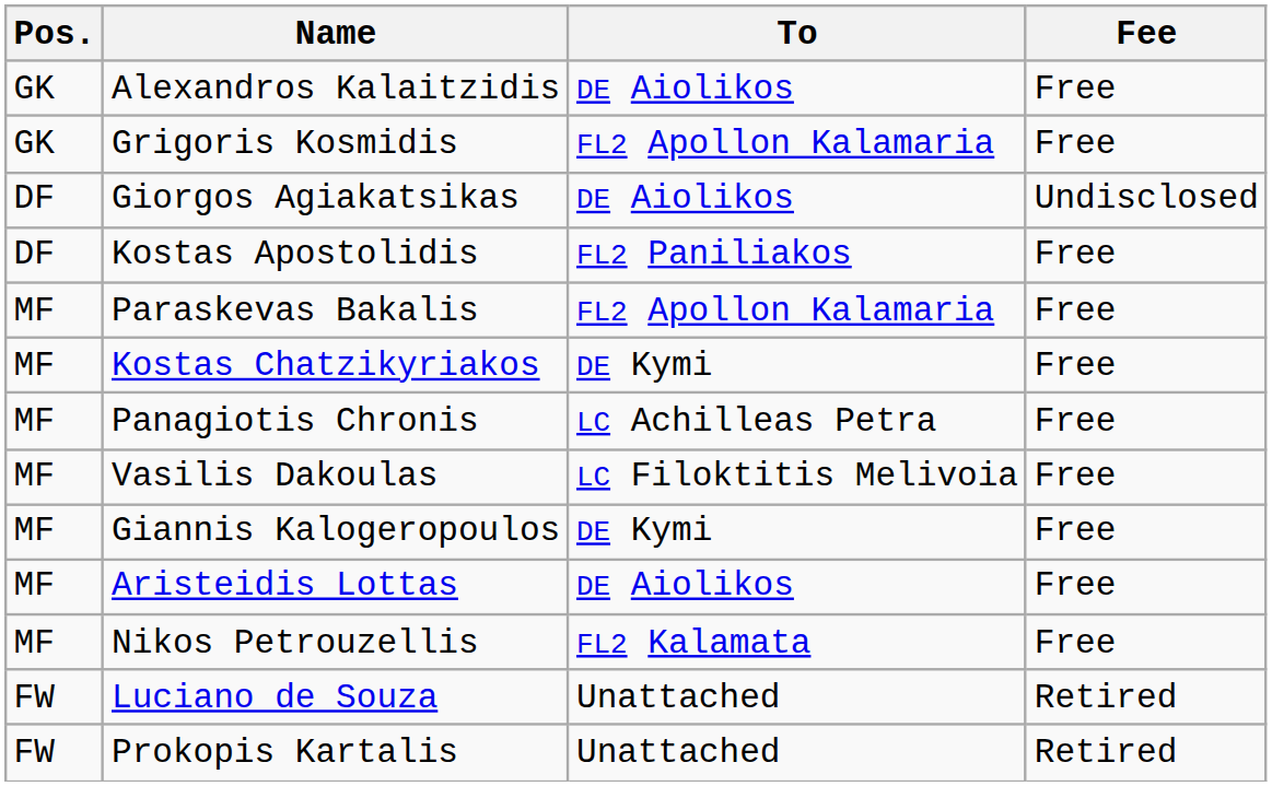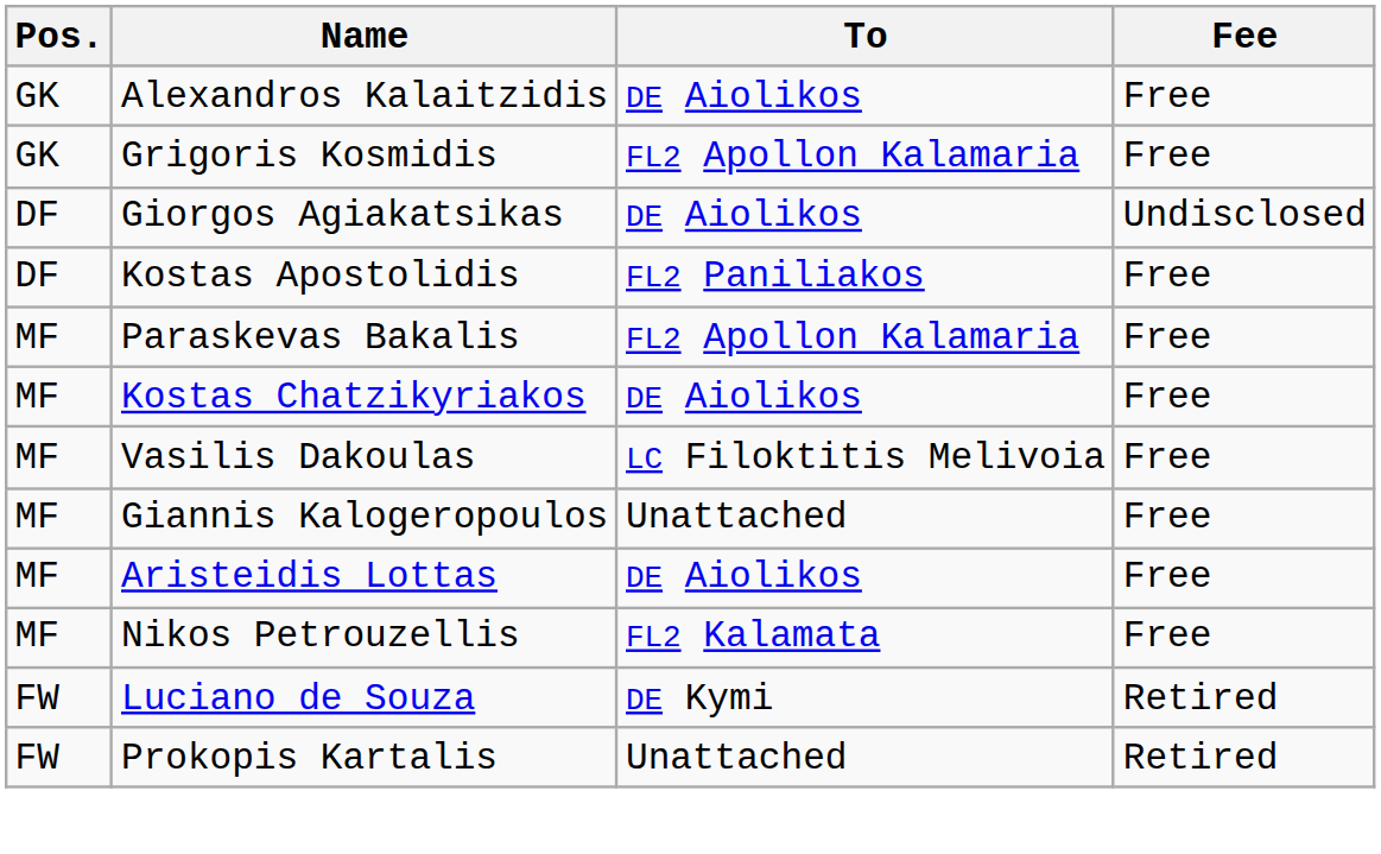 <table class="wikitable">
 <tr>
 <th>Pos.</th>
 <th>Name</th>
 <th>To</th>
 <th>Fee</th>
 </tr>
 <tr>
 <td>GK</td>
 <td> Alexandros Kalaitzidis</td>
 <td> <small><a href='#'>DE</a></small> <a href='#'>Aiolikos</a></td>
 <td>Free</td>
 </tr>
 <tr>
 <td>GK</td>
 <td> Grigoris Kosmidis</td>
 <td> <small><a href='#'>FL2</a></small> <a href='#'>Apollon Kalamaria</a></td>
 <td>Free</td>
 </tr>
 <tr>
 <td>DF</td>
 <td> Giorgos Agiakatsikas</td>
 <td> <small><a href='#'>DE</a></small> <a href='#'>Aiolikos</a></td>
 <td>Undisclosed</td>
 </tr>
 <tr>
 <td>DF</td>
 <td> Kostas Apostolidis</td>
 <td> <small><a href='#'>FL2</a></small> <a href='#'>Paniliakos</a></td>
 <td>Free</td>
 </tr>
 <tr>
 <td>MF</td>
 <td> Paraskevas Bakalis</td>
 <td> <small><a href='#'>FL2</a></small> <a href='#'>Apollon Kalamaria</a></td>
 <td>Free</td>
 </tr>
 <tr>
 <td>MF</td>
 <td> <a href='#'>Kostas Chatzikyriakos</a></td>
-<td> <small><a href='#'>DE</a></small> Kymi</td>
-<td>Free</td>
-</tr>
-<tr>
-<td>MF</td>
-<td> Panagiotis Chronis</td>
-<td> <small><a href='#'>LC</a></small> Achilleas Petra</td>
+<td> <small><a href='#'>DE</a></small> <a href='#'>Aiolikos</a></td>
 <td>Free</td>
 </tr>
 <tr>
 <td>MF</td>
 <td> Vasilis Dakoulas</td>
 <td> <small><a href='#'>LC</a></small> Filoktitis Melivoia</td>
 <td>Free</td>
 </tr>
 <tr>
 <td>MF</td>
 <td> Giannis Kalogeropoulos</td>
-<td> <small><a href='#'>DE</a></small> Kymi</td>
+<td>Unattached</td>
 <td>Free</td>
 </tr>
 <tr>
 <td>MF</td>
 <td> <a href='#'>Aristeidis Lottas</a></td>
 <td> <small><a href='#'>DE</a></small> <a href='#'>Aiolikos</a></td>
 <td>Free</td>
 </tr>
 <tr>
 <td>MF</td>
 <td> Nikos Petrouzellis</td>
 <td> <small><a href='#'>FL2</a></small> <a href='#'>Kalamata</a></td>
 <td>Free</td>
 </tr>
 <tr>
 <td>FW</td>
 <td> <a href='#'>Luciano de Souza</a></td>
-<td>Unattached</td>
+<td> <small><a href='#'>DE</a></small> Kymi</td>
 <td>Retired</td>
 </tr>
 <tr>
 <td>FW</td>
 <td> Prokopis Kartalis</td>
 <td>Unattached</td>
 <td>Retired</td>
 </tr>
 </table>
